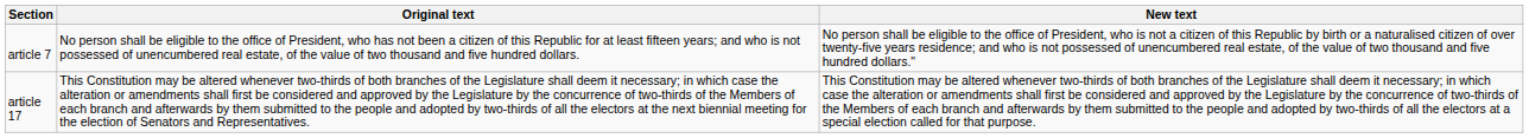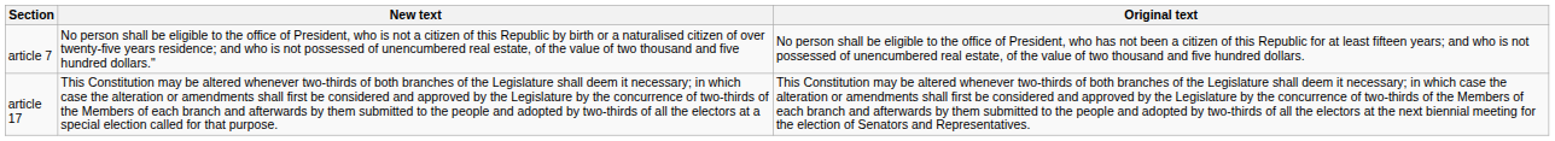 <table class=wikitable>
 <tr>
 <th>Section</th>
+<th>New text</th>
 <th>Original text</th>
-<th>New text</th>
 </tr>
 <tr>
 <td><br>article 7</td>
+<td>No person shall be eligible to the office of President, who <span>is not</span> a citizen of this Republic <span>by birth or a naturalised citizen of over twenty-five years residence</span>; and who is not possessed of unencumbered real estate, of the value of two thousand and five hundred dollars."</td>
 <td>No person shall be eligible to the office of President, who <span>has not been</span> a citizen of this Republic <span>for at least fifteen years</span>; and who is not possessed of unencumbered real estate, of the value of two thousand and five hundred dollars.</td>
-<td>No person shall be eligible to the office of President, who <span>is not</span> a citizen of this Republic <span>by birth or a naturalised citizen of over twenty-five years residence</span>; and who is not possessed of unencumbered real estate, of the value of two thousand and five hundred dollars."</td>
 </tr>
 <tr>
 <td><br>article 17</td>
+<td>This Constitution may be altered whenever two-thirds of both branches of the Legislature shall deem it necessary; in which case the alteration or amendments shall first be considered and approved by the Legislature by the concurrence of two-thirds of the Members of each branch and afterwards by them submitted to the people and adopted by two-thirds of all the electors at <span>a special election called for that purpose</span>.</td>
 <td>This Constitution may be altered whenever two-thirds of both branches of the Legislature shall deem it necessary; in which case the alteration or amendments shall first be considered and approved by the Legislature by the concurrence of two-thirds of the Members of each branch and afterwards by them submitted to the people and adopted by two-thirds of all the electors at <span>the next biennial meeting for the election of Senators and Representatives</span>.</td>
-<td>This Constitution may be altered whenever two-thirds of both branches of the Legislature shall deem it necessary; in which case the alteration or amendments shall first be considered and approved by the Legislature by the concurrence of two-thirds of the Members of each branch and afterwards by them submitted to the people and adopted by two-thirds of all the electors at <span>a special election called for that purpose</span>.</td>
 </tr>
 </table>
